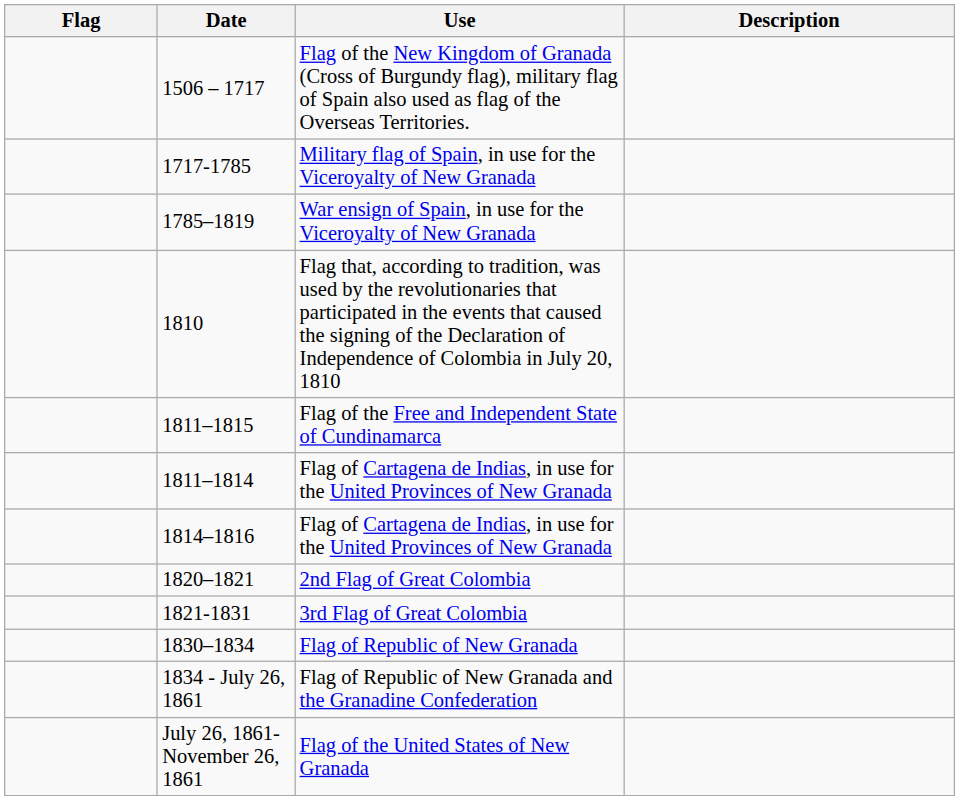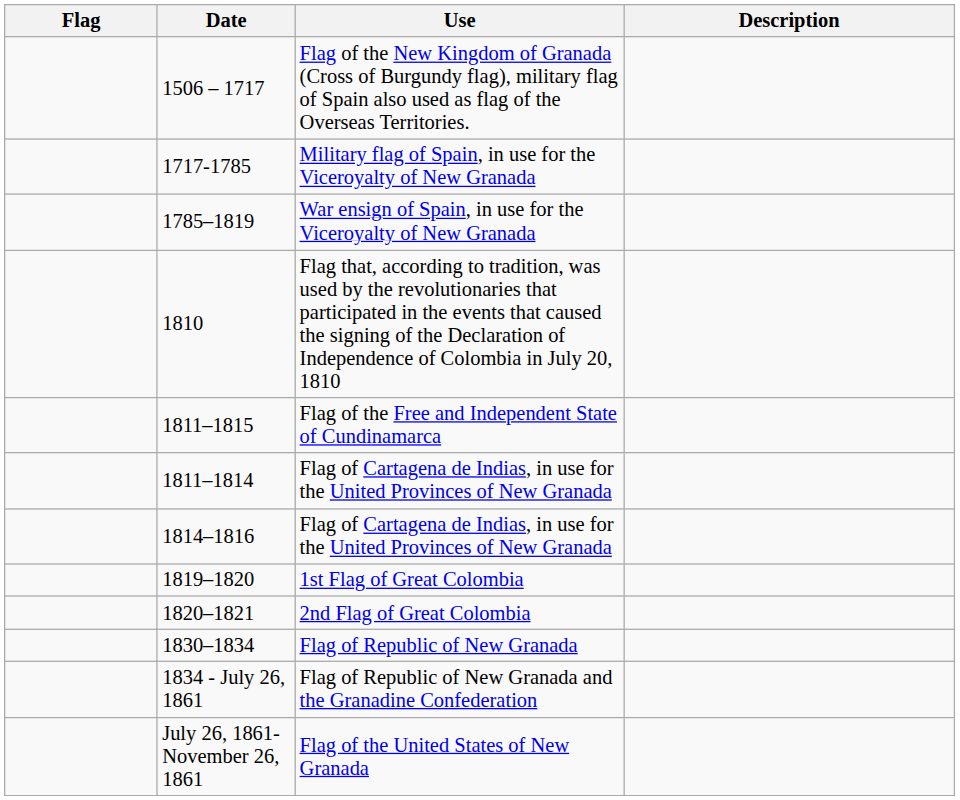 <table class="wikitable" style="background: #f9f9f9">
 <tr>
 <th width="112">Flag</th>
 <th width="100">Date</th>
 <th width="250">Use</th>
 <th width="250">Description</th>
 </tr>
 <tr>
 <td></td>
 <td>1506 – 1717</td>
 <td><a href='#'>Flag</a> of the <a href='#'>New Kingdom of Granada</a> (Cross of Burgundy flag), military flag of Spain also used as flag of the Overseas Territories.</td>
 <td></td>
 </tr>
 <tr>
 <td></td>
 <td>1717-1785</td>
 <td><a href='#'>Military flag of Spain</a>, in use for the <a href='#'>Viceroyalty of New Granada</a></td>
 <td></td>
 </tr>
 <tr>
 <td></td>
 <td>1785–1819</td>
 <td><a href='#'>War ensign of Spain</a>, in use for the <a href='#'>Viceroyalty of New Granada</a></td>
 <td></td>
 </tr>
 <tr>
 <td></td>
 <td>1810</td>
 <td>Flag that, according to tradition, was used by the revolutionaries that participated in the events that caused the signing of the Declaration of Independence of Colombia in July 20, 1810</td>
 <td></td>
 </tr>
 <tr>
 <td></td>
 <td>1811–1815</td>
 <td>Flag of the <a href='#'>Free and Independent State of Cundinamarca</a></td>
 <td></td>
 </tr>
 <tr>
 <td></td>
 <td>1811–1814</td>
 <td>Flag of <a href='#'>Cartagena de Indias</a>, in use for the <a href='#'>United Provinces of New Granada</a></td>
 <td></td>
 </tr>
 <tr>
 <td></td>
 <td>1814–1816</td>
 <td>Flag of <a href='#'>Cartagena de Indias</a>, in use for the <a href='#'>United Provinces of New Granada</a></td>
 <td></td>
 </tr>
 <tr>
 <td></td>
-<td>1820–1821</td>
-<td><a href='#'>2nd Flag of Great Colombia</a></td>
+<td>1819–1820</td>
+<td><a href='#'>1st Flag of Great Colombia</a></td>
 <td></td>
 </tr>
 <tr>
 <td></td>
-<td>1821-1831</td>
-<td><a href='#'>3rd Flag of Great Colombia</a></td>
+<td>1820–1821</td>
+<td><a href='#'>2nd Flag of Great Colombia</a></td>
 <td></td>
 </tr>
 <tr>
 <td></td>
 <td>1830–1834</td>
 <td><a href='#'>Flag of Republic of New Granada</a></td>
 <td></td>
 </tr>
 <tr>
 <td></td>
 <td>1834 - July 26, 1861</td>
 <td>Flag of Republic of New Granada and <a href='#'>the Granadine Confederation</a></td>
 <td></td>
 </tr>
 <tr>
 <td></td>
 <td>July 26, 1861- November 26, 1861</td>
 <td><a href='#'>Flag of the United States of New Granada</a></td>
 <td></td>
 </tr>
 <tr>
 </tr>
 </table>
